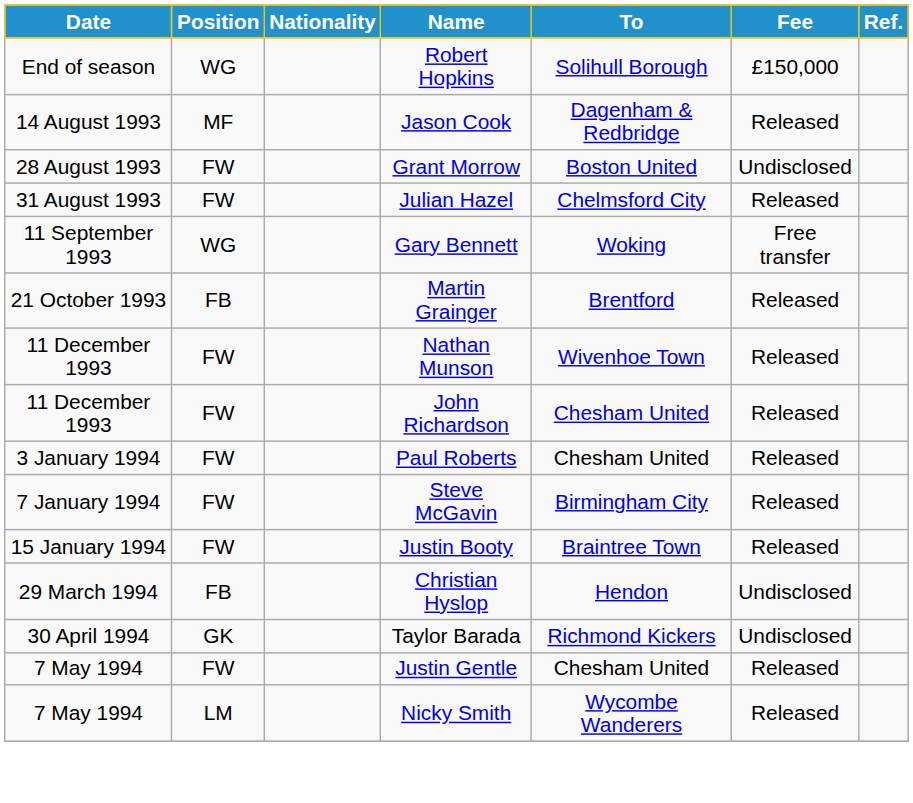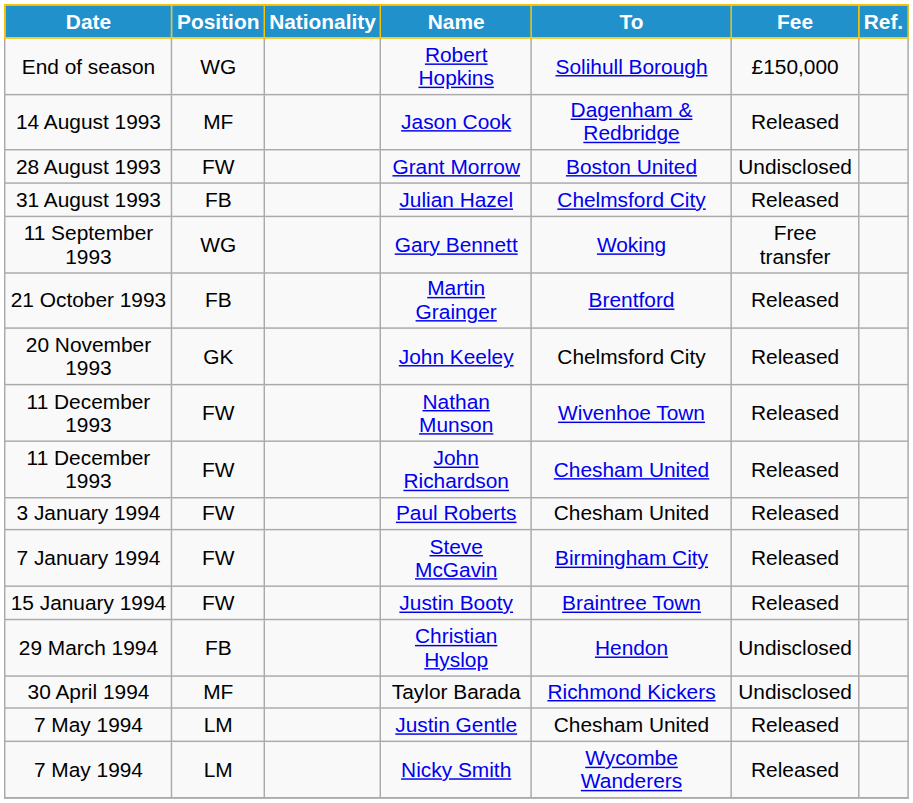 <table class="wikitable" style="text-align:center; font-size:90%; width:100%;">
 <tr>
 <th style="background:#2191CC; color:white; border:1px solid #F7C408; text-align:center;">Date</th>
 <th style="background:#2191CC; color:white; border:1px solid #F7C408; text-align:center;">Position</th>
 <th style="background:#2191CC; color:white; border:1px solid #F7C408; text-align:center;">Nationality</th>
 <th style="background:#2191CC; color:white; border:1px solid #F7C408; text-align:center;">Name</th>
 <th style="background:#2191CC; color:white; border:1px solid #F7C408; text-align:center;">To</th>
 <th style="background:#2191CC; color:white; border:1px solid #F7C408; text-align:center;">Fee</th>
 <th style="background:#2191CC; color:white; border:1px solid #F7C408; text-align:center;">Ref.</th>
 </tr>
 <tr>
 <td>End of season</td>
 <td>WG</td>
 <td></td>
 <td><a href='#'>Robert Hopkins</a></td>
 <td> <a href='#'>Solihull Borough</a></td>
 <td>£150,000</td>
 <td></td>
 </tr>
 <tr>
 <td>14 August 1993</td>
 <td>MF</td>
 <td></td>
 <td><a href='#'>Jason Cook</a></td>
 <td> <a href='#'>Dagenham & Redbridge</a></td>
 <td>Released</td>
 <td></td>
 </tr>
 <tr>
 <td>28 August 1993</td>
 <td>FW</td>
 <td></td>
 <td><a href='#'>Grant Morrow</a></td>
 <td> <a href='#'>Boston United</a></td>
 <td>Undisclosed</td>
 <td></td>
 </tr>
 <tr>
 <td>31 August 1993</td>
-<td>FW</td>
+<td>FB</td>
 <td></td>
 <td><a href='#'>Julian Hazel</a></td>
 <td> <a href='#'>Chelmsford City</a></td>
 <td>Released</td>
 <td></td>
 </tr>
 <tr>
 <td>11 September 1993</td>
 <td>WG</td>
 <td></td>
 <td><a href='#'>Gary Bennett</a></td>
 <td> <a href='#'>Woking</a></td>
 <td>Free transfer</td>
 <td></td>
 </tr>
 <tr>
 <td>21 October 1993</td>
 <td>FB</td>
 <td></td>
 <td><a href='#'>Martin Grainger</a></td>
 <td> <a href='#'>Brentford</a></td>
+<td>Released</td>
+<td></td>
+</tr>
+<tr>
+<td>20 November 1993</td>
+<td>GK</td>
+<td></td>
+<td><a href='#'>John Keeley</a></td>
+<td> Chelmsford City</td>
 <td>Released</td>
 <td></td>
 </tr>
 <tr>
 <td>11 December 1993</td>
 <td>FW</td>
 <td></td>
 <td><a href='#'>Nathan Munson</a></td>
 <td> <a href='#'>Wivenhoe Town</a></td>
 <td>Released</td>
 <td></td>
 </tr>
 <tr>
 <td>11 December 1993</td>
 <td>FW</td>
 <td></td>
 <td><a href='#'>John Richardson</a></td>
 <td> <a href='#'>Chesham United</a></td>
 <td>Released</td>
 <td></td>
 </tr>
 <tr>
 <td>3 January 1994</td>
 <td>FW</td>
 <td></td>
 <td><a href='#'>Paul Roberts</a></td>
 <td> Chesham United</td>
 <td>Released</td>
 <td></td>
 </tr>
 <tr>
 <td>7 January 1994</td>
 <td>FW</td>
 <td></td>
 <td><a href='#'>Steve McGavin</a></td>
 <td> <a href='#'>Birmingham City</a></td>
 <td>Released</td>
 <td></td>
 </tr>
 <tr>
 <td>15 January 1994</td>
 <td>FW</td>
 <td></td>
 <td><a href='#'>Justin Booty</a></td>
 <td> <a href='#'>Braintree Town</a></td>
 <td>Released</td>
 <td></td>
 </tr>
 <tr>
 <td>29 March 1994</td>
 <td>FB</td>
 <td></td>
 <td><a href='#'>Christian Hyslop</a></td>
 <td> <a href='#'>Hendon</a></td>
 <td>Undisclosed</td>
 <td></td>
 </tr>
 <tr>
 <td>30 April 1994</td>
-<td>GK</td>
+<td>MF</td>
 <td></td>
 <td>Taylor Barada</td>
 <td> <a href='#'>Richmond Kickers</a></td>
 <td>Undisclosed</td>
 <td></td>
 </tr>
 <tr>
 <td>7 May 1994</td>
-<td>FW</td>
+<td>LM</td>
 <td></td>
 <td><a href='#'>Justin Gentle</a></td>
 <td> Chesham United</td>
 <td>Released</td>
 <td></td>
 </tr>
 <tr>
 <td>7 May 1994</td>
 <td>LM</td>
 <td></td>
 <td><a href='#'>Nicky Smith</a></td>
 <td> <a href='#'>Wycombe Wanderers</a></td>
 <td>Released</td>
 <td></td>
 </tr>
 <tr>
 </tr>
 </table>
